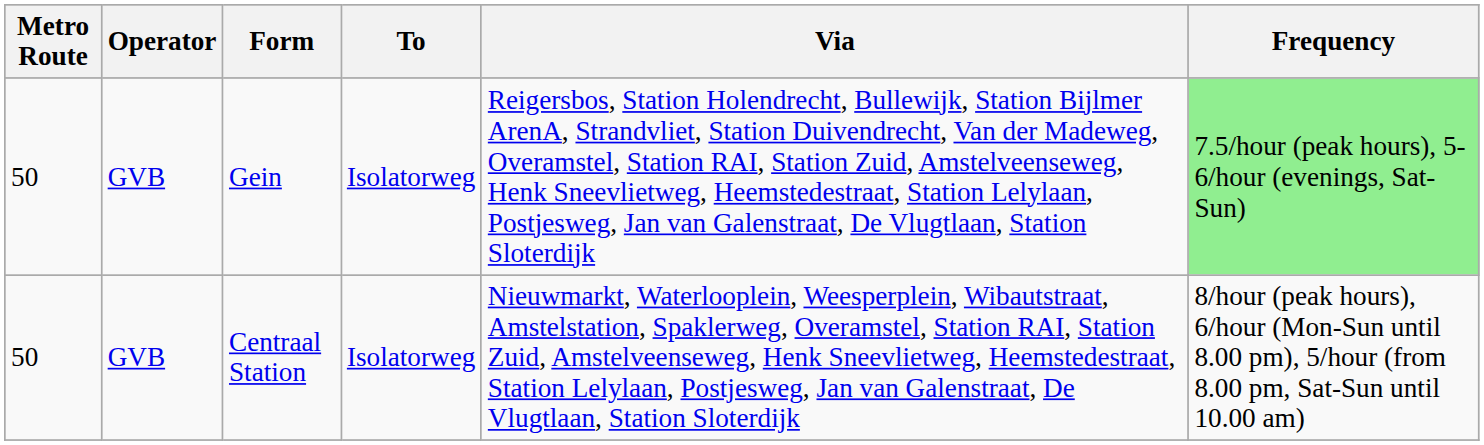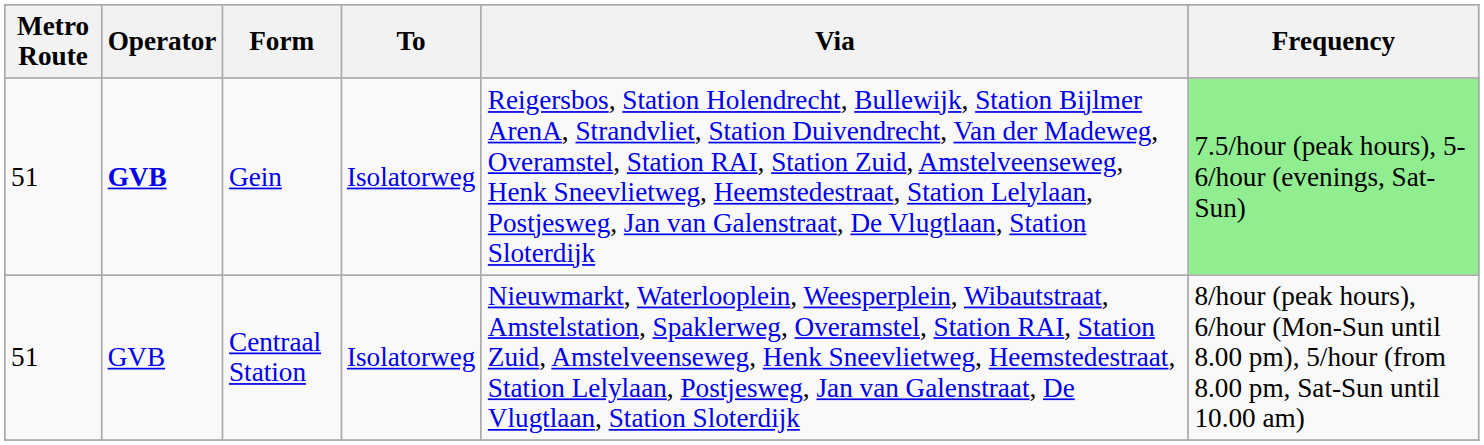 <table class="wikitable">
 <tr>
 <th>Metro Route</th>
 <th>Operator</th>
 <th>Form</th>
 <th>To</th>
 <th>Via</th>
 <th>Frequency</th>
 </tr>
 <tr>
-<td>50</td>
-<td><a href='#'>GVB</a></td>
+<td>51</td>
+<td><strong><a href='#'>GVB</a></strong></td>
 <td><a href='#'>Gein</a></td>
 <td><a href='#'>Isolatorweg</a></td>
 <td><a href='#'>Reigersbos</a>, <a href='#'>Station Holendrecht</a>, <a href='#'>Bullewijk</a>, <a href='#'>Station Bijlmer ArenA</a>, <a href='#'>Strandvliet</a>, <a href='#'>Station Duivendrecht</a>, <a href='#'>Van der Madeweg</a>, <a href='#'>Overamstel</a>, <a href='#'>Station RAI</a>, <a href='#'>Station Zuid</a>, <a href='#'>Amstelveenseweg</a>, <a href='#'>Henk Sneevlietweg</a>, <a href='#'>Heemstedestraat</a>, <a href='#'>Station Lelylaan</a>, <a href='#'>Postjesweg</a>, <a href='#'>Jan van Galenstraat</a>, <a href='#'>De Vlugtlaan</a>, <a href='#'>Station Sloterdijk</a></td>
 <td style="background: lightgreen;">7.5/hour (peak hours), 5-6/hour (evenings, Sat-Sun)</td>
 </tr>
 <tr>
-<td>50</td>
+<td>51</td>
 <td><a href='#'>GVB</a></td>
 <td><a href='#'>Centraal Station</a></td>
 <td><a href='#'>Isolatorweg</a></td>
 <td><a href='#'>Nieuwmarkt</a>, <a href='#'>Waterlooplein</a>, <a href='#'>Weesperplein</a>, <a href='#'>Wibautstraat</a>, <a href='#'>Amstelstation</a>, <a href='#'>Spaklerweg</a>, <a href='#'>Overamstel</a>, <a href='#'>Station RAI</a>, <a href='#'>Station Zuid</a>, <a href='#'>Amstelveenseweg</a>, <a href='#'>Henk Sneevlietweg</a>, <a href='#'>Heemstedestraat</a>, <a href='#'>Station Lelylaan</a>, <a href='#'>Postjesweg</a>, <a href='#'>Jan van Galenstraat</a>, <a href='#'>De Vlugtlaan</a>, <a href='#'>Station Sloterdijk</a></td>
 <td>8/hour (peak hours), 6/hour (Mon-Sun until 8.00 pm), 5/hour (from 8.00 pm, Sat-Sun until 10.00 am)</td>
 </tr>
 </table>
